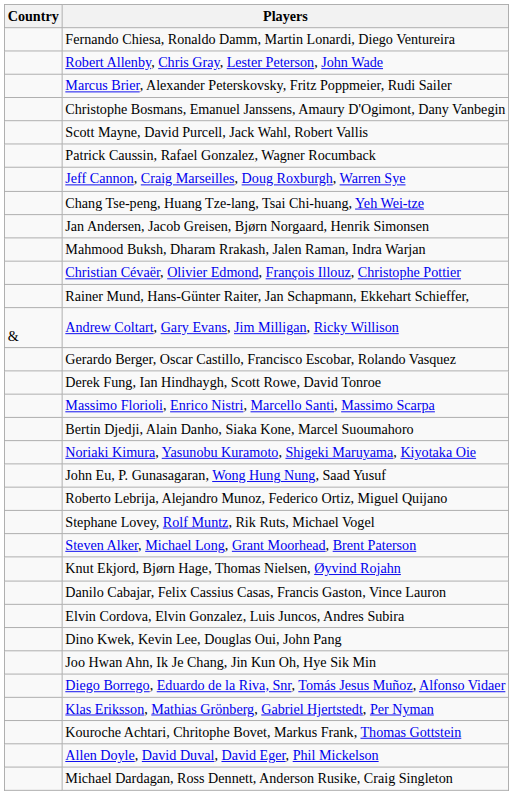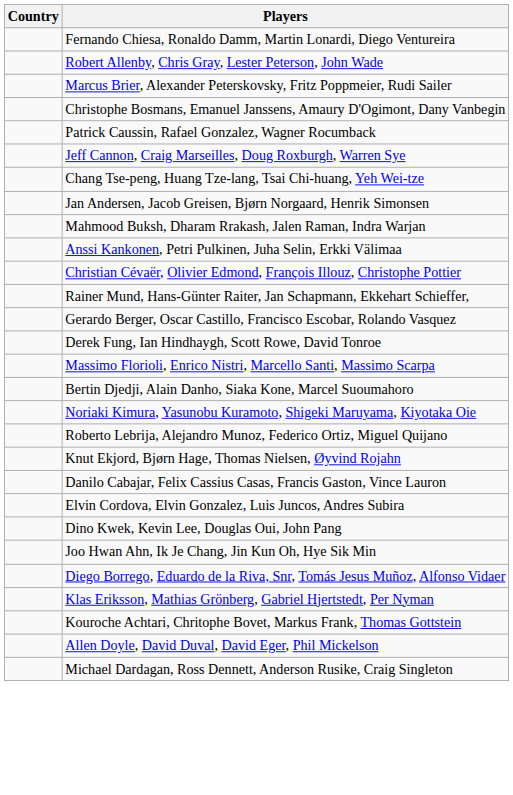 <table class="wikitable" style="font-size:95%;">
 <tr>
 <th>Country</th>
 <th>Players</th>
 </tr>
 <tr>
 <td></td>
 <td>Fernando Chiesa, Ronaldo Damm, Martin Lonardi, Diego Ventureira</td>
 </tr>
 <tr>
 <td></td>
 <td><a href='#'>Robert Allenby</a>, <a href='#'>Chris Gray</a>, <a href='#'>Lester Peterson</a>, <a href='#'>John Wade</a></td>
 </tr>
 <tr>
 <td></td>
 <td><a href='#'>Marcus Brier</a>, Alexander Peterskovsky, Fritz Poppmeier, Rudi Sailer</td>
 </tr>
 <tr>
 <td></td>
 <td>Christophe Bosmans, Emanuel Janssens, Amaury D'Ogimont, Dany Vanbegin</td>
 </tr>
 <tr>
 <td></td>
-<td>Scott Mayne, David Purcell, Jack Wahl, Robert Vallis</td>
-</tr>
-<tr>
-<td></td>
 <td>Patrick Caussin, Rafael Gonzalez, Wagner Rocumback</td>
 </tr>
 <tr>
 <td></td>
 <td><a href='#'>Jeff Cannon</a>, <a href='#'>Craig Marseilles</a>, <a href='#'>Doug Roxburgh</a>, <a href='#'>Warren Sye</a></td>
 </tr>
 <tr>
 <td></td>
 <td>Chang Tse-peng, Huang Tze-lang, Tsai Chi-huang, <a href='#'>Yeh Wei-tze</a></td>
 </tr>
 <tr>
 <td></td>
 <td>Jan Andersen, Jacob Greisen, Bjørn Norgaard, Henrik Simonsen</td>
 </tr>
 <tr>
 <td></td>
 <td>Mahmood Buksh, Dharam Rrakash, Jalen Raman, Indra Warjan</td>
 </tr>
 <tr>
 <td></td>
+<td><a href='#'>Anssi Kankonen</a>, Petri Pulkinen, Juha Selin, Erkki Välimaa</td>
+</tr>
+<tr>
+<td></td>
 <td><a href='#'>Christian Cévaër</a>, <a href='#'>Olivier Edmond</a>, <a href='#'>François Illouz</a>, <a href='#'>Christophe Pottier</a></td>
 </tr>
 <tr>
 <td></td>
 <td>Rainer Mund, Hans-Günter Raiter, Jan Schapmann, Ekkehart Schieffer,</td>
-</tr>
-<tr>
-<td><br>& </td>
-<td><a href='#'>Andrew Coltart</a>, <a href='#'>Gary Evans</a>, <a href='#'>Jim Milligan</a>, <a href='#'>Ricky Willison</a></td>
 </tr>
 <tr>
 <td></td>
 <td>Gerardo Berger, Oscar Castillo, Francisco Escobar, Rolando Vasquez</td>
 </tr>
 <tr>
 <td></td>
 <td>Derek Fung, Ian Hindhaygh, Scott Rowe, David Tonroe</td>
 </tr>
 <tr>
 <td></td>
 <td><a href='#'>Massimo Florioli</a>, <a href='#'>Enrico Nistri</a>, <a href='#'>Marcello Santi</a>, <a href='#'>Massimo Scarpa</a></td>
 </tr>
 <tr>
 <td></td>
 <td>Bertin Djedji, Alain Danho, Siaka Kone, Marcel Suoumahoro</td>
 </tr>
 <tr>
 <td></td>
 <td><a href='#'>Noriaki Kimura</a>, <a href='#'>Yasunobu Kuramoto</a>, <a href='#'>Shigeki Maruyama</a>, <a href='#'>Kiyotaka Oie</a></td>
 </tr>
 <tr>
 <td></td>
-<td>John Eu, P. Gunasagaran, <a href='#'>Wong Hung Nung</a>, Saad Yusuf</td>
-</tr>
-<tr>
-<td></td>
 <td>Roberto Lebrija, Alejandro Munoz, Federico Ortiz, Miguel Quijano</td>
-</tr>
-<tr>
-<td></td>
-<td>Stephane Lovey, <a href='#'>Rolf Muntz</a>, Rik Ruts, Michael Vogel</td>
-</tr>
-<tr>
-<td></td>
-<td><a href='#'>Steven Alker</a>, <a href='#'>Michael Long</a>, <a href='#'>Grant Moorhead</a>, <a href='#'>Brent Paterson</a></td>
 </tr>
 <tr>
 <td></td>
 <td>Knut Ekjord, Bjørn Hage, Thomas Nielsen, <a href='#'>Øyvind Rojahn</a></td>
 </tr>
 <tr>
 <td></td>
 <td>Danilo Cabajar, Felix Cassius Casas, Francis Gaston, Vince Lauron</td>
 </tr>
 <tr>
 <td></td>
 <td>Elvin Cordova, Elvin Gonzalez, Luis Juncos, Andres Subira</td>
 </tr>
 <tr>
 <td></td>
 <td>Dino Kwek, Kevin Lee, Douglas Oui, John Pang</td>
 </tr>
 <tr>
 <td></td>
 <td>Joo Hwan Ahn, Ik Je Chang, Jin Kun Oh, Hye Sik Min</td>
 </tr>
 <tr>
 <td></td>
 <td><a href='#'>Diego Borrego</a>, <a href='#'>Eduardo de la Riva, Snr</a>, <a href='#'>Tomás Jesus Muñoz</a>, <a href='#'>Alfonso Vidaer</a></td>
 </tr>
 <tr>
 <td></td>
 <td><a href='#'>Klas Eriksson</a>, <a href='#'>Mathias Grönberg</a>, <a href='#'>Gabriel Hjertstedt</a>, <a href='#'>Per Nyman</a></td>
 </tr>
 <tr>
 <td></td>
 <td>Kouroche Achtari, Chritophe Bovet, Markus Frank, <a href='#'>Thomas Gottstein</a></td>
 </tr>
 <tr>
 <td></td>
 <td><a href='#'>Allen Doyle</a>, <a href='#'>David Duval</a>, <a href='#'>David Eger</a>, <a href='#'>Phil Mickelson</a></td>
 </tr>
 <tr>
 <td></td>
 <td>Michael Dardagan, Ross Dennett, Anderson Rusike, Craig Singleton</td>
 </tr>
 </table>
